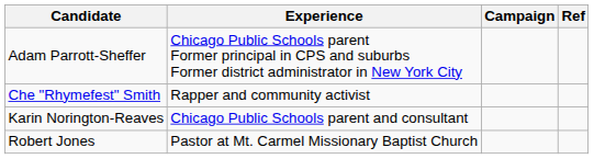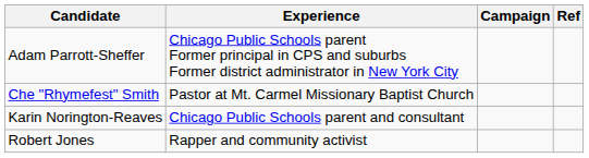 <table class="wikitable">
 <tr>
 <th>Candidate</th>
 <th>Experience</th>
 <th>Campaign</th>
 <th>Ref</th>
 </tr>
 <tr>
 <td>Adam Parrott-Sheffer</td>
 <td><a href='#'>Chicago Public Schools</a> parent<br>Former principal in CPS and suburbs<br>Former district administrator in <a href='#'>New York City</a></td>
 <td></td>
 <td></td>
 </tr>
 <tr>
 <td><a href='#'>Che "Rhymefest" Smith</a></td>
-<td>Rapper and community activist</td>
+<td>Pastor at Mt. Carmel Missionary Baptist Church</td>
 <td></td>
 <td></td>
 </tr>
 <tr>
 <td>Karin Norington-Reaves</td>
 <td><a href='#'>Chicago Public Schools</a> parent and consultant</td>
 <td></td>
 <td></td>
 </tr>
 <tr>
 <td>Robert Jones</td>
-<td>Pastor at Mt. Carmel Missionary Baptist Church</td>
+<td>Rapper and community activist</td>
 <td></td>
 <td></td>
 </tr>
 </table>
